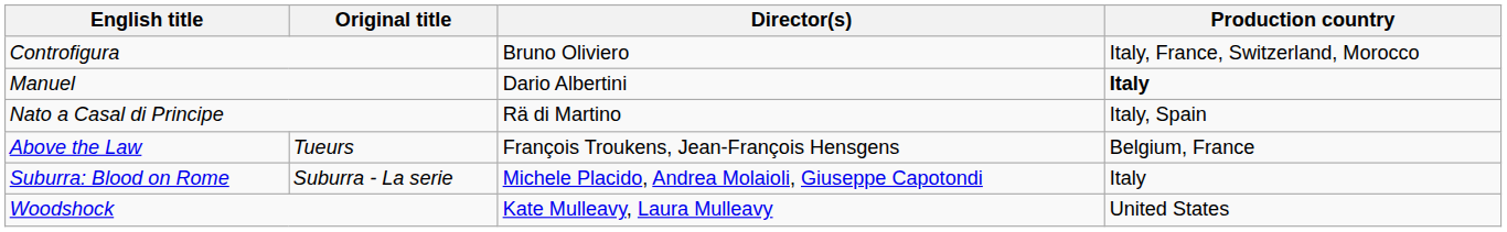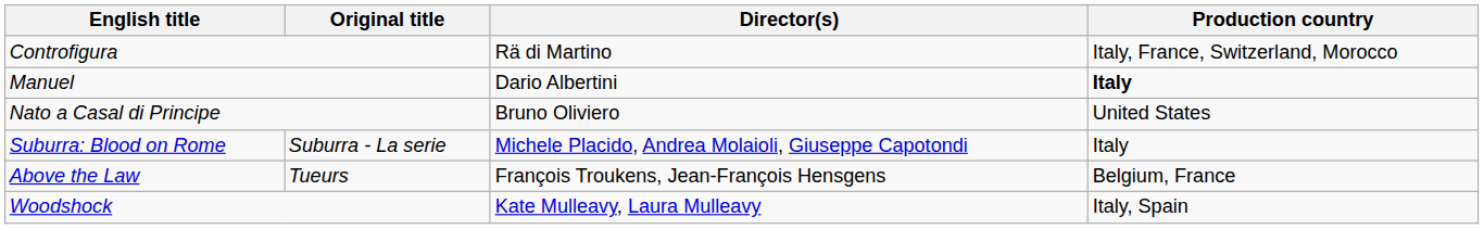 <table class="wikitable" width="95%">
 <tr>
 <th>English title</th>
 <th>Original title</th>
 <th>Director(s)</th>
 <th>Production country</th>
 </tr>
 <tr>
 <td colspan="2"><em>Controfigura</em></td>
-<td>Bruno Oliviero</td>
+<td>Rä di Martino</td>
 <td>Italy, France, Switzerland, Morocco</td>
 </tr>
 <tr>
 <td colspan="2"><em>Manuel</em></td>
 <td>Dario Albertini</td>
 <td><strong>Italy</strong></td>
 </tr>
 <tr>
 <td colspan="2"><em>Nato a Casal di Principe</em></td>
-<td>Rä di Martino</td>
-<td>Italy, Spain</td>
+<td>Bruno Oliviero</td>
+<td>United States</td>
+</tr>
+<tr>
+<td><em><a href='#'>Suburra: Blood on Rome</a></em></td>
+<td><em>Suburra - La serie</em></td>
+<td><a href='#'>Michele Placido</a>, <a href='#'>Andrea Molaioli</a>, <a href='#'>Giuseppe Capotondi</a></td>
+<td>Italy</td>
 </tr>
 <tr>
 <td><em><a href='#'>Above the Law</a></em></td>
 <td><em>Tueurs</em></td>
 <td>François Troukens, Jean-François Hensgens</td>
 <td>Belgium, France</td>
 </tr>
 <tr>
-<td><em><a href='#'>Suburra: Blood on Rome</a></em></td>
-<td><em>Suburra - La serie</em></td>
-<td><a href='#'>Michele Placido</a>, <a href='#'>Andrea Molaioli</a>, <a href='#'>Giuseppe Capotondi</a></td>
-<td>Italy</td>
-</tr>
-<tr>
 <td colspan=2><em><a href='#'>Woodshock</a></em></td>
 <td><a href='#'>Kate Mulleavy</a>, <a href='#'>Laura Mulleavy</a></td>
-<td>United States</td>
+<td>Italy, Spain</td>
 </tr>
 </table>
